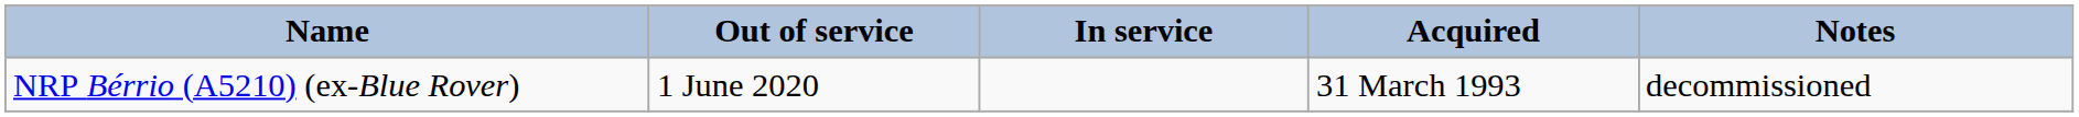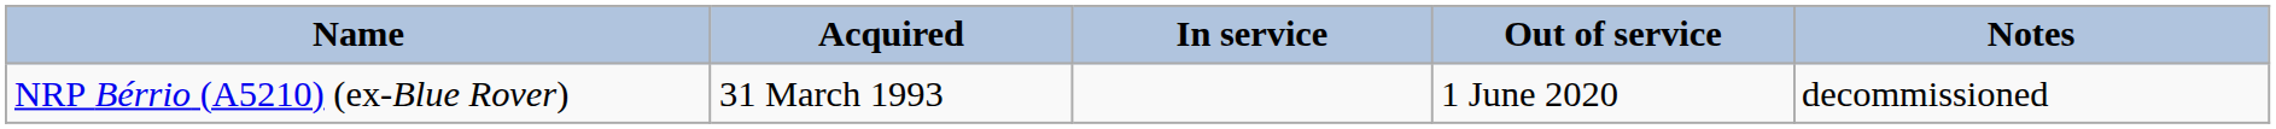 <table class="wikitable">
 <tr style="vertical-align: top;">
 <th scope="col" style="width: 300px; background:#B0C4DE;">Name</th>
+<th scope="col" style="width: 150px; background:#B0C4DE;">Acquired</th>
+<th scope="col" style="width: 150px; background:#B0C4DE;">In service</th>
 <th scope="col" style="width: 150px; background:#B0C4DE;">Out of service</th>
-<th scope="col" style="width: 150px; background:#B0C4DE;">In service</th>
-<th scope="col" style="width: 150px; background:#B0C4DE;">Acquired</th>
 <th scope="col" style="width: 200px; background:#B0C4DE;">Notes</th>
 </tr>
 <tr>
 <td><a href='#'>NRP <em>Bérrio</em> (A5210)</a> (ex-<em>Blue Rover</em>)</td>
+<td>31 March 1993</td>
+<td></td>
 <td>1 June 2020</td>
-<td></td>
-<td>31 March 1993</td>
 <td>decommissioned</td>
 </tr>
 </table>
